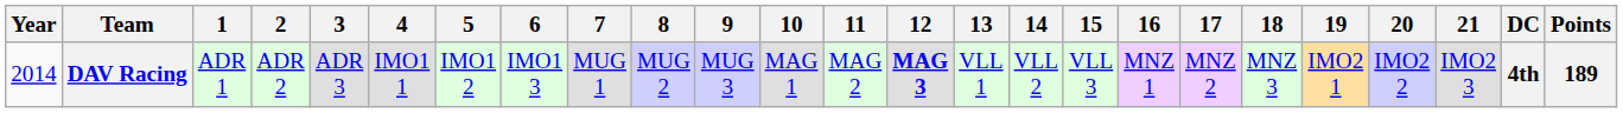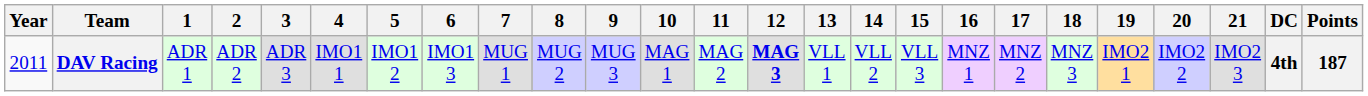 <table class="wikitable" style="text-align:center; font-size:85%">
 <tr>
 <th>Year</th>
 <th>Team</th>
 <th>1</th>
 <th>2</th>
 <th>3</th>
 <th>4</th>
 <th>5</th>
 <th>6</th>
 <th>7</th>
 <th>8</th>
 <th>9</th>
 <th>10</th>
 <th>11</th>
 <th>12</th>
 <th>13</th>
 <th>14</th>
 <th>15</th>
 <th>16</th>
 <th>17</th>
 <th>18</th>
 <th>19</th>
 <th>20</th>
 <th>21</th>
 <th>DC</th>
 <th>Points</th>
 </tr>
 <tr>
-<td><a href='#'>2014</a></td>
+<td><a href='#'>2011</a></td>
 <th nowrap><a href='#'>DAV Racing</a></th>
 <td style="background:#DFFFDF;"><a href='#'>ADR<br>1</a><br></td>
 <td style="background:#DFFFDF;"><a href='#'>ADR<br>2</a><br></td>
 <td style="background:#DFDFDF;"><a href='#'>ADR<br>3</a><br></td>
 <td style="background:#DFDFDF;"><a href='#'>IMO1<br>1</a><br></td>
 <td style="background:#DFFFDF;"><a href='#'>IMO1<br>2</a><br></td>
 <td style="background:#DFFFDF;"><a href='#'>IMO1<br>3</a><br></td>
 <td style="background:#DFDFDF;"><a href='#'>MUG<br>1</a><br></td>
 <td style="background:#CFCFFF;"><a href='#'>MUG<br>2</a><br></td>
 <td style="background:#CFCFFF;"><a href='#'>MUG<br>3</a><br></td>
 <td style="background:#DFDFDF;"><a href='#'>MAG<br>1</a><br></td>
 <td style="background:#DFFFDF;"><a href='#'>MAG<br>2</a><br></td>
 <td style="background:#DFDFDF;"><strong><a href='#'>MAG<br>3</a><br></strong></td>
 <td style="background:#DFFFDF;"><a href='#'>VLL<br>1</a><br></td>
 <td style="background:#DFFFDF;"><a href='#'>VLL<br>2</a><br></td>
 <td style="background:#DFFFDF;"><a href='#'>VLL<br>3</a><br></td>
 <td style="background:#EFCFFF;"><a href='#'>MNZ<br>1</a><br></td>
 <td style="background:#EFCFFF;"><a href='#'>MNZ<br>2</a><br></td>
 <td style="background:#DFFFDF;"><a href='#'>MNZ<br>3</a><br></td>
 <td style="background:#FFDF9F;"><a href='#'>IMO2<br>1</a><br></td>
 <td style="background:#CFCFFF;"><a href='#'>IMO2<br>2</a><br></td>
 <td style="background:#DFDFDF;"><a href='#'>IMO2<br>3</a><br></td>
 <th>4th</th>
-<th>189</th>
+<th>187</th>
 </tr>
 </table>
